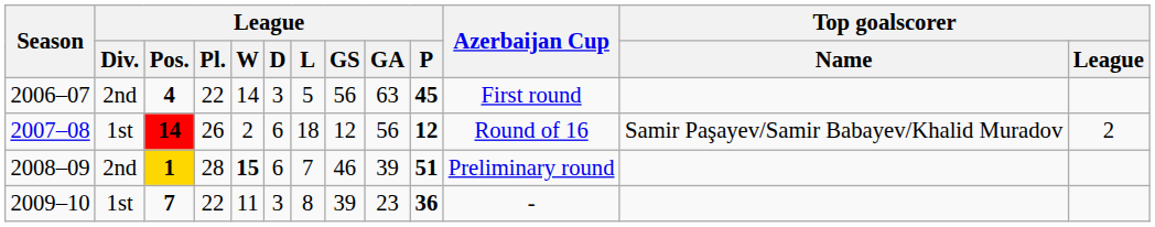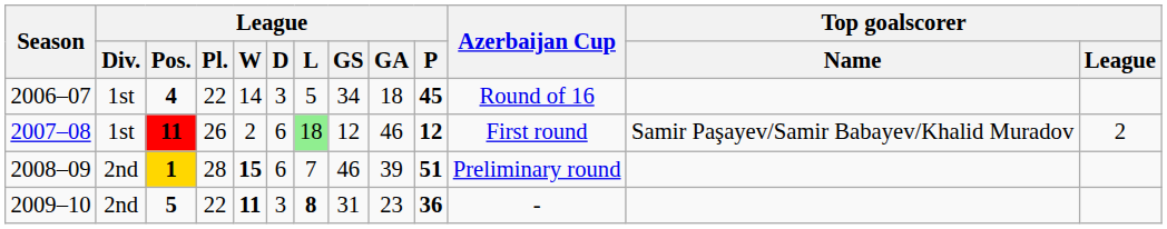 <table class="wikitable">
 <tr>
 <th rowspan="2">Season</th>
 <th colspan="9">League</th>
 <th rowspan="2"><a href='#'>Azerbaijan Cup</a></th>
 <th colspan="3">Top goalscorer</th>
 </tr>
 <tr>
 <th>Div.</th>
 <th>Pos.</th>
 <th>Pl.</th>
 <th>W</th>
 <th>D</th>
 <th>L</th>
 <th>GS</th>
 <th>GA</th>
 <th>P</th>
 <th>Name</th>
 <th>League<br></th>
 </tr>
 <tr>
 <td align=center>2006–07</td>
-<td align=center>2nd</td>
+<td align=center>1st</td>
 <td align=center><strong>4</strong></td>
 <td align=center>22</td>
 <td align=center>14</td>
 <td align=center>3</td>
 <td align=center>5</td>
-<td align=center>56</td>
-<td align=center>63</td>
+<td align=center>34</td>
+<td align=center>18</td>
 <td align=center><strong>45</strong></td>
-<td align=center><a href='#'>First round</a></td>
+<td align=center><a href='#'>Round of 16</a></td>
 <td align=center></td>
 <td align=center></td>
 </tr>
 <tr>
 <td align=center><a href='#'>2007–08</a></td>
 <td align=center>1st</td>
-<td align=center bgcolor=red><strong>14</strong></td>
+<td align=center bgcolor=red><strong>11</strong></td>
 <td align=center>26</td>
 <td align=center>2</td>
 <td align=center>6</td>
-<td align=center>18</td>
+<td align=center style="background: lightgreen;">18</td>
 <td align=center>12</td>
-<td align=center>56</td>
+<td align=center>46</td>
 <td align=center><strong>12</strong></td>
-<td align=center><a href='#'>Round of 16</a></td>
+<td align=center><a href='#'>First round</a></td>
 <td align=center>Samir Paşayev/Samir Babayev/Khalid Muradov</td>
 <td align=center>2</td>
 </tr>
 <tr>
 <td align=center>2008–09</td>
 <td align=center>2nd</td>
 <td align=center bgcolor=gold><strong>1</strong></td>
 <td align=center>28</td>
 <td align=center><strong>15</strong></td>
 <td align=center>6</td>
 <td align=center>7</td>
 <td align=center>46</td>
 <td align=center>39</td>
 <td align=center><strong>51</strong></td>
 <td align=center><a href='#'>Preliminary round</a></td>
 <td align=center></td>
 <td align=center></td>
 </tr>
 <tr>
 <td align=center>2009–10</td>
-<td align=center>1st</td>
-<td align=center><strong>7</strong></td>
+<td align=center>2nd</td>
+<td align=center><strong>5</strong></td>
 <td align=center>22</td>
-<td align=center>11</td>
+<td align=center><strong>11</strong></td>
 <td align=center>3</td>
-<td align=center>8</td>
-<td align=center>39</td>
+<td align=center><strong>8</strong></td>
+<td align=center>31</td>
 <td align=center>23</td>
 <td align=center><strong>36</strong></td>
 <td align=center>-</td>
 <td align=center></td>
 <td align=center></td>
 </tr>
 </table>
